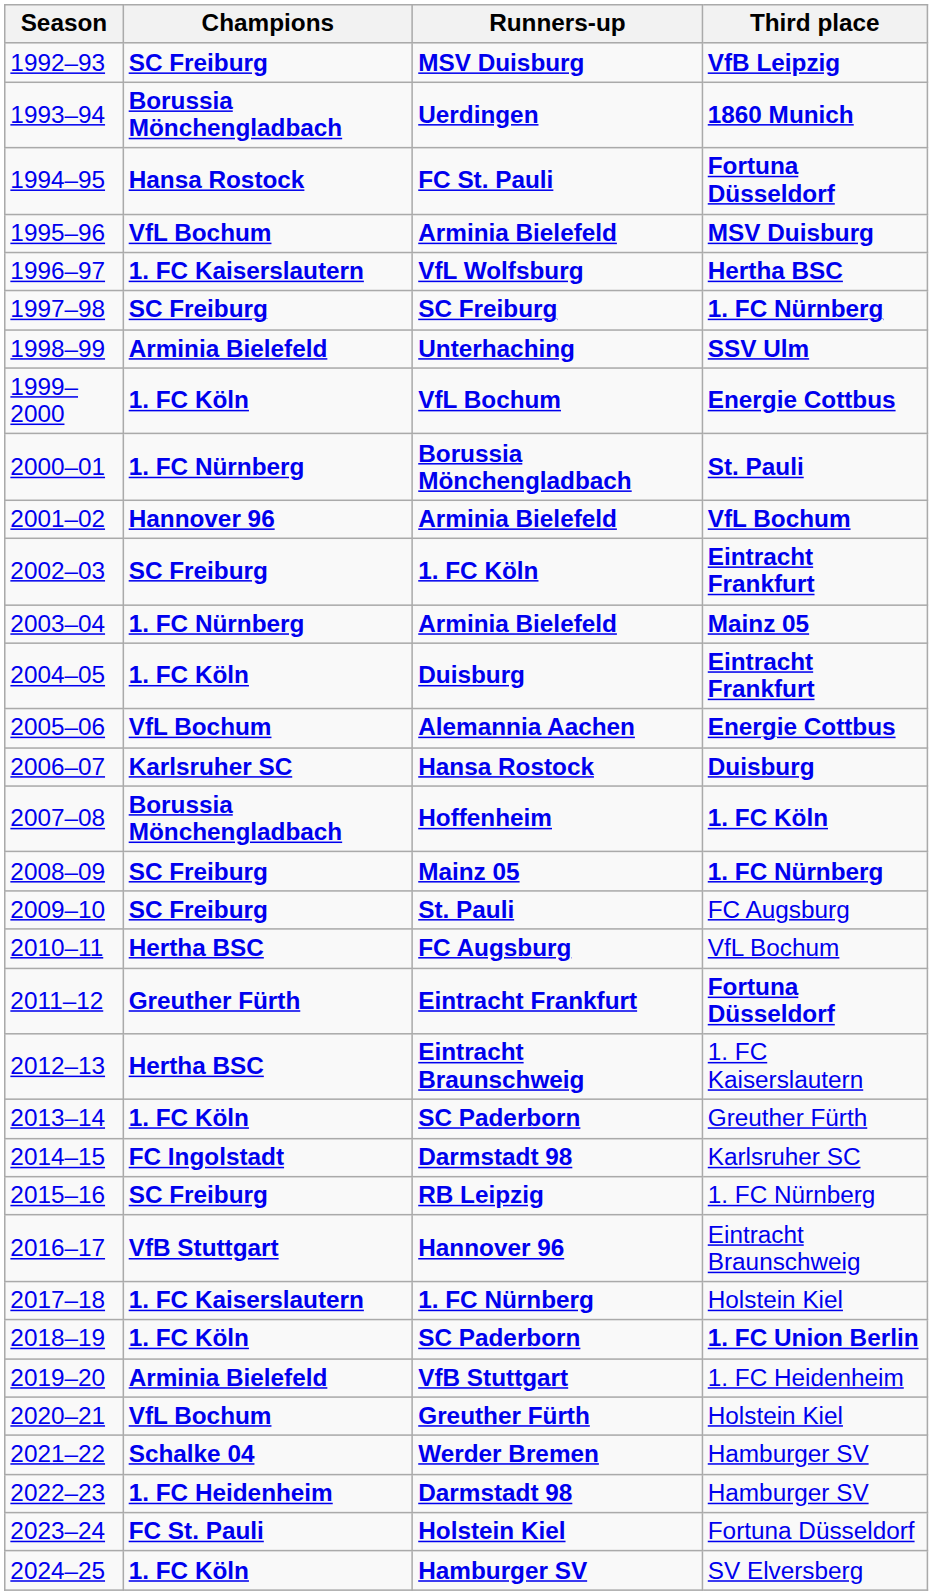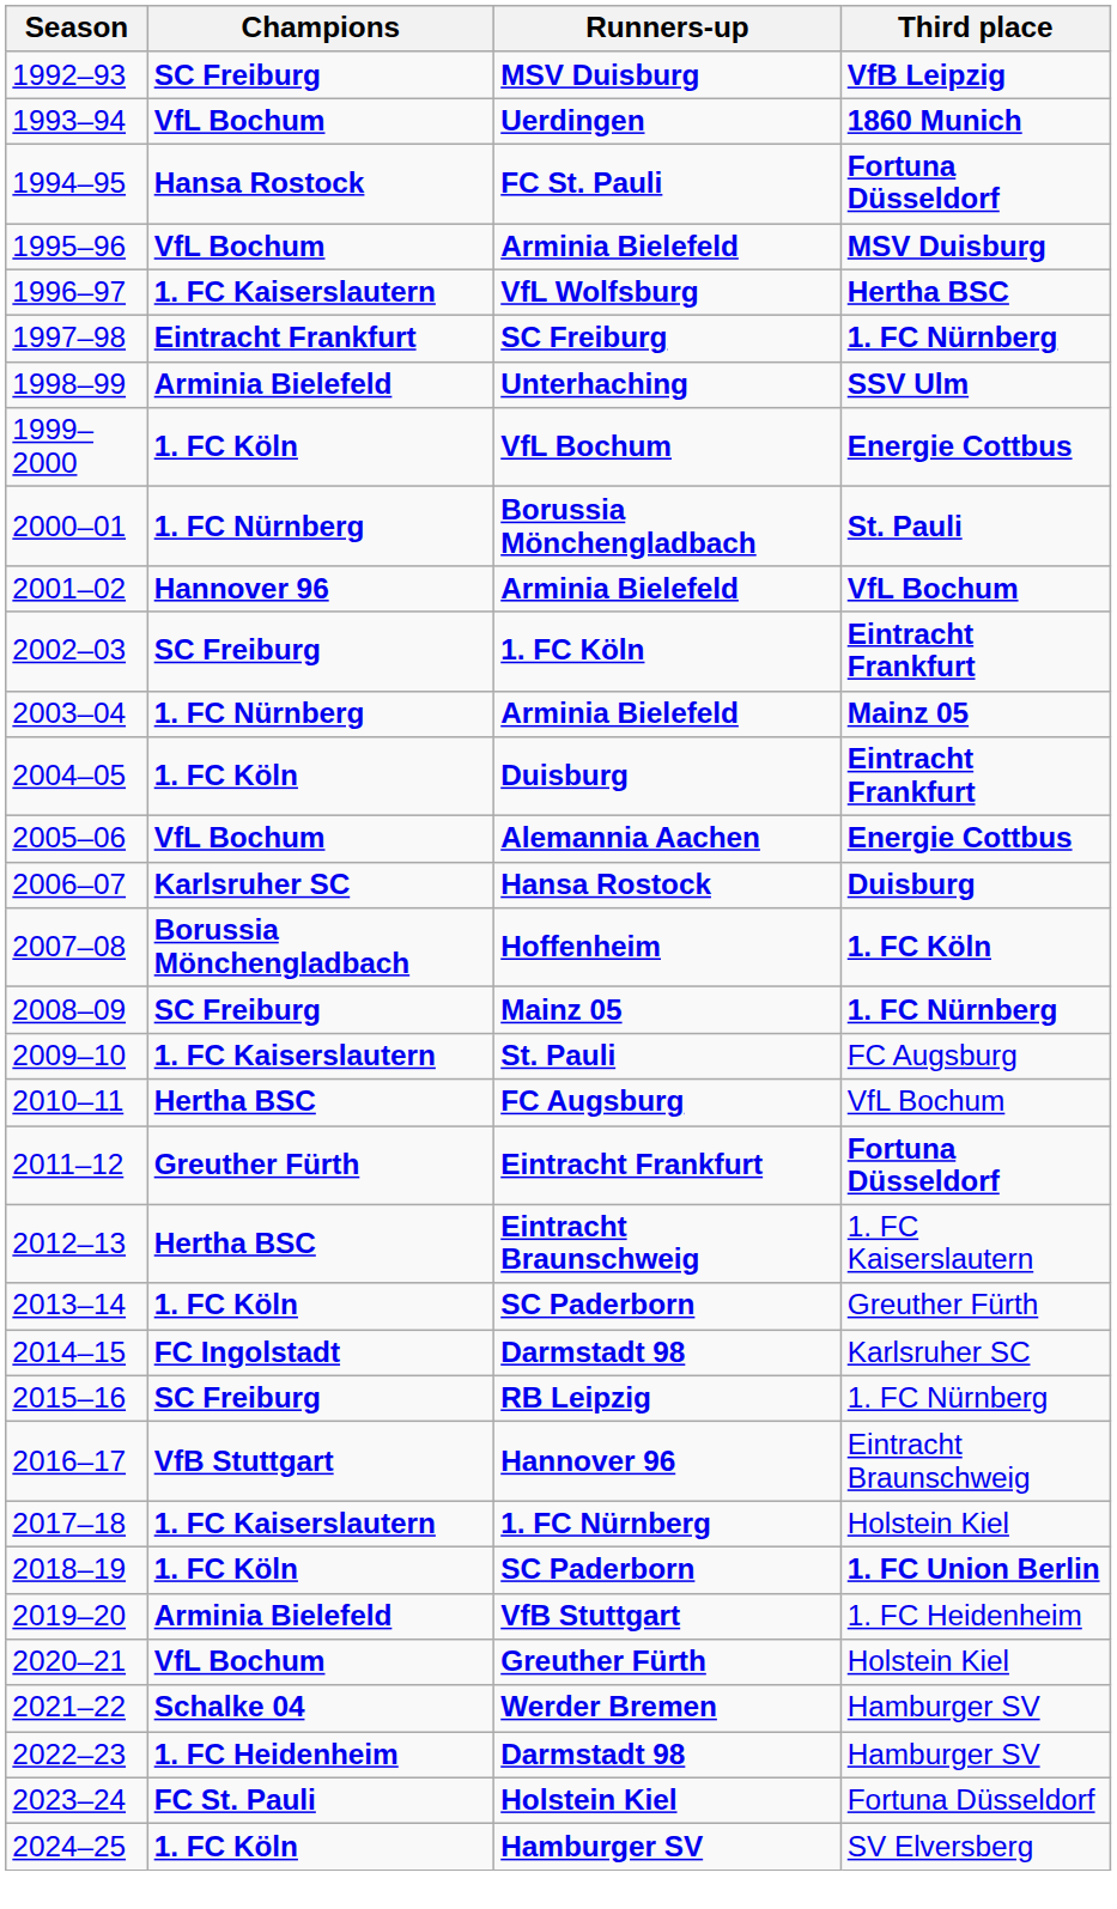 <table class="wikitable">
 <tr>
 <th>Season</th>
 <th>Champions</th>
 <th>Runners-up</th>
 <th>Third place</th>
 </tr>
 <tr>
 <td><a href='#'>1992–93</a></td>
 <td><strong><a href='#'>SC Freiburg</a></strong></td>
 <td><strong><a href='#'>MSV Duisburg</a></strong></td>
 <td><strong><a href='#'>VfB Leipzig</a></strong></td>
 </tr>
 <tr>
 <td><a href='#'>1993–94</a></td>
-<td><strong><a href='#'>Borussia Mönchengladbach</a></strong></td>
+<td><strong><a href='#'>VfL Bochum</a></strong></td>
 <td><strong><a href='#'>Uerdingen</a></strong></td>
 <td><strong><a href='#'>1860 Munich</a></strong></td>
 </tr>
 <tr>
 <td><a href='#'>1994–95</a></td>
 <td><strong><a href='#'>Hansa Rostock</a></strong></td>
 <td><strong><a href='#'>FC St. Pauli</a></strong></td>
 <td><strong><a href='#'>Fortuna Düsseldorf</a></strong></td>
 </tr>
 <tr>
 <td><a href='#'>1995–96</a></td>
 <td><strong><a href='#'>VfL Bochum</a></strong></td>
 <td><strong><a href='#'>Arminia Bielefeld</a></strong></td>
 <td><strong><a href='#'>MSV Duisburg</a></strong></td>
 </tr>
 <tr>
 <td><a href='#'>1996–97</a></td>
 <td><strong><a href='#'>1. FC Kaiserslautern</a></strong></td>
 <td><strong><a href='#'>VfL Wolfsburg</a></strong></td>
 <td><strong><a href='#'>Hertha BSC</a></strong></td>
 </tr>
 <tr>
 <td><a href='#'>1997–98</a></td>
-<td><strong><a href='#'>SC Freiburg</a></strong></td>
+<td><strong><a href='#'>Eintracht Frankfurt</a></strong></td>
 <td><strong><a href='#'>SC Freiburg</a></strong></td>
 <td><strong><a href='#'>1. FC Nürnberg</a></strong></td>
 </tr>
 <tr>
 <td><a href='#'>1998–99</a></td>
 <td><strong><a href='#'>Arminia Bielefeld</a></strong></td>
 <td><strong><a href='#'>Unterhaching</a></strong></td>
 <td><strong><a href='#'>SSV Ulm</a></strong></td>
 </tr>
 <tr>
 <td><a href='#'>1999–2000</a></td>
 <td><strong><a href='#'>1. FC Köln</a></strong></td>
 <td><strong><a href='#'>VfL Bochum</a></strong></td>
 <td><strong><a href='#'>Energie Cottbus</a></strong></td>
 </tr>
 <tr>
 <td><a href='#'>2000–01</a></td>
 <td><strong><a href='#'>1. FC Nürnberg</a></strong></td>
 <td><strong><a href='#'>Borussia Mönchengladbach</a></strong></td>
 <td><strong><a href='#'>St. Pauli</a></strong></td>
 </tr>
 <tr>
 <td><a href='#'>2001–02</a></td>
 <td><strong><a href='#'>Hannover 96</a></strong></td>
 <td><strong><a href='#'>Arminia Bielefeld</a></strong></td>
 <td><strong><a href='#'>VfL Bochum</a></strong></td>
 </tr>
 <tr>
 <td><a href='#'>2002–03</a></td>
 <td><strong><a href='#'>SC Freiburg</a></strong></td>
 <td><strong><a href='#'>1. FC Köln</a></strong></td>
 <td><strong><a href='#'>Eintracht Frankfurt</a></strong></td>
 </tr>
 <tr>
 <td><a href='#'>2003–04</a></td>
 <td><strong><a href='#'>1. FC Nürnberg</a></strong></td>
 <td><strong><a href='#'>Arminia Bielefeld</a></strong></td>
 <td><strong><a href='#'>Mainz 05</a></strong></td>
 </tr>
 <tr>
 <td><a href='#'>2004–05</a></td>
 <td><strong><a href='#'>1. FC Köln</a></strong></td>
 <td><strong><a href='#'>Duisburg</a></strong></td>
 <td><strong><a href='#'>Eintracht Frankfurt</a></strong></td>
 </tr>
 <tr>
 <td><a href='#'>2005–06</a></td>
 <td><strong><a href='#'>VfL Bochum</a></strong></td>
 <td><strong><a href='#'>Alemannia Aachen</a></strong></td>
 <td><strong><a href='#'>Energie Cottbus</a></strong></td>
 </tr>
 <tr>
 <td><a href='#'>2006–07</a></td>
 <td><strong><a href='#'>Karlsruher SC</a></strong></td>
 <td><strong><a href='#'>Hansa Rostock</a></strong></td>
 <td><strong><a href='#'>Duisburg</a></strong></td>
 </tr>
 <tr>
 <td><a href='#'>2007–08</a></td>
 <td><strong><a href='#'>Borussia Mönchengladbach</a></strong></td>
 <td><strong><a href='#'>Hoffenheim</a></strong></td>
 <td><strong><a href='#'>1. FC Köln</a></strong></td>
 </tr>
 <tr>
 <td><a href='#'>2008–09</a></td>
 <td><strong><a href='#'>SC Freiburg</a></strong></td>
 <td><strong><a href='#'>Mainz 05</a></strong></td>
 <td><strong><a href='#'>1. FC Nürnberg</a></strong></td>
 </tr>
 <tr>
 <td><a href='#'>2009–10</a></td>
-<td><strong><a href='#'>SC Freiburg</a></strong></td>
+<td><strong><a href='#'>1. FC Kaiserslautern</a></strong></td>
 <td><strong><a href='#'>St. Pauli</a></strong></td>
 <td><a href='#'>FC Augsburg</a></td>
 </tr>
 <tr>
 <td><a href='#'>2010–11</a></td>
 <td><strong><a href='#'>Hertha BSC</a></strong></td>
 <td><strong><a href='#'>FC Augsburg</a></strong></td>
 <td><a href='#'>VfL Bochum</a></td>
 </tr>
 <tr>
 <td><a href='#'>2011–12</a></td>
 <td><strong><a href='#'>Greuther Fürth</a></strong></td>
 <td><strong><a href='#'>Eintracht Frankfurt</a></strong></td>
 <td><strong><a href='#'>Fortuna Düsseldorf</a></strong></td>
 </tr>
 <tr>
 <td><a href='#'>2012–13</a></td>
 <td><strong><a href='#'>Hertha BSC</a></strong></td>
 <td><strong><a href='#'>Eintracht Braunschweig</a></strong></td>
 <td><a href='#'>1. FC Kaiserslautern</a></td>
 </tr>
 <tr>
 <td><a href='#'>2013–14</a></td>
 <td><strong><a href='#'>1. FC Köln</a></strong></td>
 <td><strong><a href='#'>SC Paderborn</a></strong></td>
 <td><a href='#'>Greuther Fürth</a></td>
 </tr>
 <tr>
 <td><a href='#'>2014–15</a></td>
 <td><strong><a href='#'>FC Ingolstadt</a></strong></td>
 <td><strong><a href='#'>Darmstadt 98</a></strong></td>
 <td><a href='#'>Karlsruher SC</a></td>
 </tr>
 <tr>
 <td><a href='#'>2015–16</a></td>
 <td><strong><a href='#'>SC Freiburg</a></strong></td>
 <td><strong><a href='#'>RB Leipzig</a></strong></td>
 <td><a href='#'>1. FC Nürnberg</a></td>
 </tr>
 <tr>
 <td><a href='#'>2016–17</a></td>
 <td><strong><a href='#'>VfB Stuttgart</a></strong></td>
 <td><strong><a href='#'>Hannover 96</a></strong></td>
 <td><a href='#'>Eintracht Braunschweig</a></td>
 </tr>
 <tr>
 <td><a href='#'>2017–18</a></td>
 <td><strong><a href='#'>1. FC Kaiserslautern</a></strong></td>
 <td><strong><a href='#'>1. FC Nürnberg</a></strong></td>
 <td><a href='#'>Holstein Kiel</a></td>
 </tr>
 <tr>
 <td><a href='#'>2018–19</a></td>
 <td><strong><a href='#'>1. FC Köln</a></strong></td>
 <td><strong><a href='#'>SC Paderborn</a></strong></td>
 <td><strong><a href='#'>1. FC Union Berlin</a></strong></td>
 </tr>
 <tr>
 <td><a href='#'>2019–20</a></td>
 <td><strong><a href='#'>Arminia Bielefeld</a></strong></td>
 <td><strong><a href='#'>VfB Stuttgart</a></strong></td>
 <td><a href='#'>1. FC Heidenheim</a></td>
 </tr>
 <tr>
 <td><a href='#'>2020–21</a></td>
 <td><strong><a href='#'>VfL Bochum</a></strong></td>
 <td><strong><a href='#'>Greuther Fürth</a></strong></td>
 <td><a href='#'>Holstein Kiel</a></td>
 </tr>
 <tr>
 <td><a href='#'>2021–22</a></td>
 <td><strong><a href='#'>Schalke 04</a></strong></td>
 <td><strong><a href='#'>Werder Bremen</a></strong></td>
 <td><a href='#'>Hamburger SV</a></td>
 </tr>
 <tr>
 <td><a href='#'>2022–23</a></td>
 <td><strong><a href='#'>1. FC Heidenheim</a></strong></td>
 <td><strong><a href='#'>Darmstadt 98</a></strong></td>
 <td><a href='#'>Hamburger SV</a></td>
 </tr>
 <tr>
 <td><a href='#'>2023–24</a></td>
 <td><strong><a href='#'>FC St. Pauli</a></strong></td>
 <td><strong><a href='#'>Holstein Kiel</a></strong></td>
 <td><a href='#'>Fortuna Düsseldorf</a></td>
 </tr>
 <tr>
 <td><a href='#'>2024–25</a></td>
 <td><strong><a href='#'>1. FC Köln</a></strong></td>
 <td><strong><a href='#'>Hamburger SV</a></strong></td>
 <td><a href='#'>SV Elversberg</a></td>
 </tr>
 </table>
